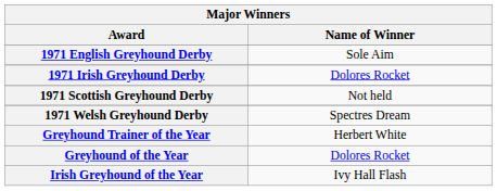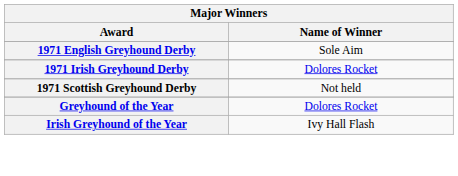 <table class="wikitable">
 <tr>
 <th colspan="2">Major Winners</th>
 </tr>
 <tr>
 <th width=300>Award</th>
 <th width=300>Name of Winner</th>
 </tr>
 <tr>
 </tr>
 <tr align=center>
 <th><a href='#'>1971 English Greyhound Derby</a></th>
 <td>Sole Aim </td>
 </tr>
 <tr>
 </tr>
 <tr align=center>
 <th><a href='#'>1971 Irish Greyhound Derby</a></th>
 <td><a href='#'>Dolores Rocket</a></td>
 </tr>
 <tr>
 </tr>
 <tr align=center>
 <th>1971 Scottish Greyhound Derby</th>
 <td>Not held </td>
 </tr>
 <tr>
 </tr>
 <tr align=center>
-<th>1971 Welsh Greyhound Derby</th>
-<td>Spectres Dream </td>
-</tr>
-<tr align=center>
-<th><a href='#'>Greyhound Trainer of the Year</a></th>
-<td>Herbert White</td>
-</tr>
-<tr align=center>
 <th><a href='#'>Greyhound of the Year</a></th>
 <td><a href='#'>Dolores Rocket</a></td>
 </tr>
 <tr align=center>
 <th><a href='#'>Irish Greyhound of the Year</a></th>
 <td>Ivy Hall Flash</td>
 </tr>
 </table>
